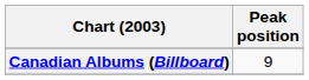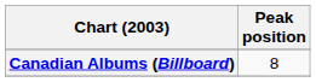 <table class="wikitable sortable plainrowheaders" style="text-align:center">
 <tr>
 <th scope="col">Chart (2003)</th>
 <th scope="col">Peak<br> position</th>
 </tr>
 <tr>
 </tr>
 <tr>
 </tr>
 <tr>
 <th scope="row"><a href='#'>Canadian Albums</a> (<em><a href='#'>Billboard</a></em>)</th>
-<td style="text-align:center;">9</td>
+<td style="text-align:center;">8</td>
 </tr>
 <tr>
 </tr>
 <tr>
 </tr>
 <tr>
 </tr>
 <tr>
 </tr>
 <tr>
 </tr>
 <tr>
 </tr>
 </table>
